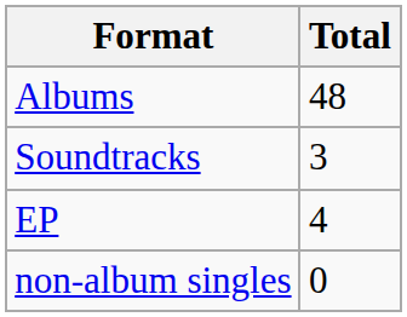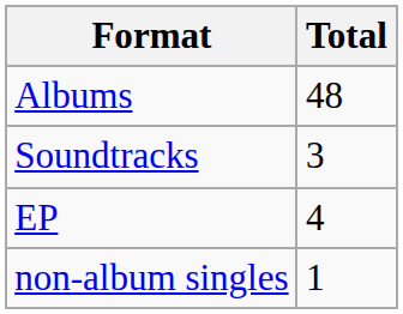 <table class="wikitable sortable" style="font-size:97%;">
 <tr>
 <th>Format</th>
 <th>Total</th>
 </tr>
 <tr>
 <td><a href='#'>Albums</a></td>
 <td>48</td>
 </tr>
 <tr>
 <td><a href='#'>Soundtracks</a></td>
 <td>3</td>
 </tr>
 <tr>
 <td><a href='#'>EP</a></td>
 <td>4</td>
 </tr>
 <tr>
 <td><a href='#'>non-album singles</a></td>
-<td>0</td>
+<td>1</td>
 </tr>
 </table>
